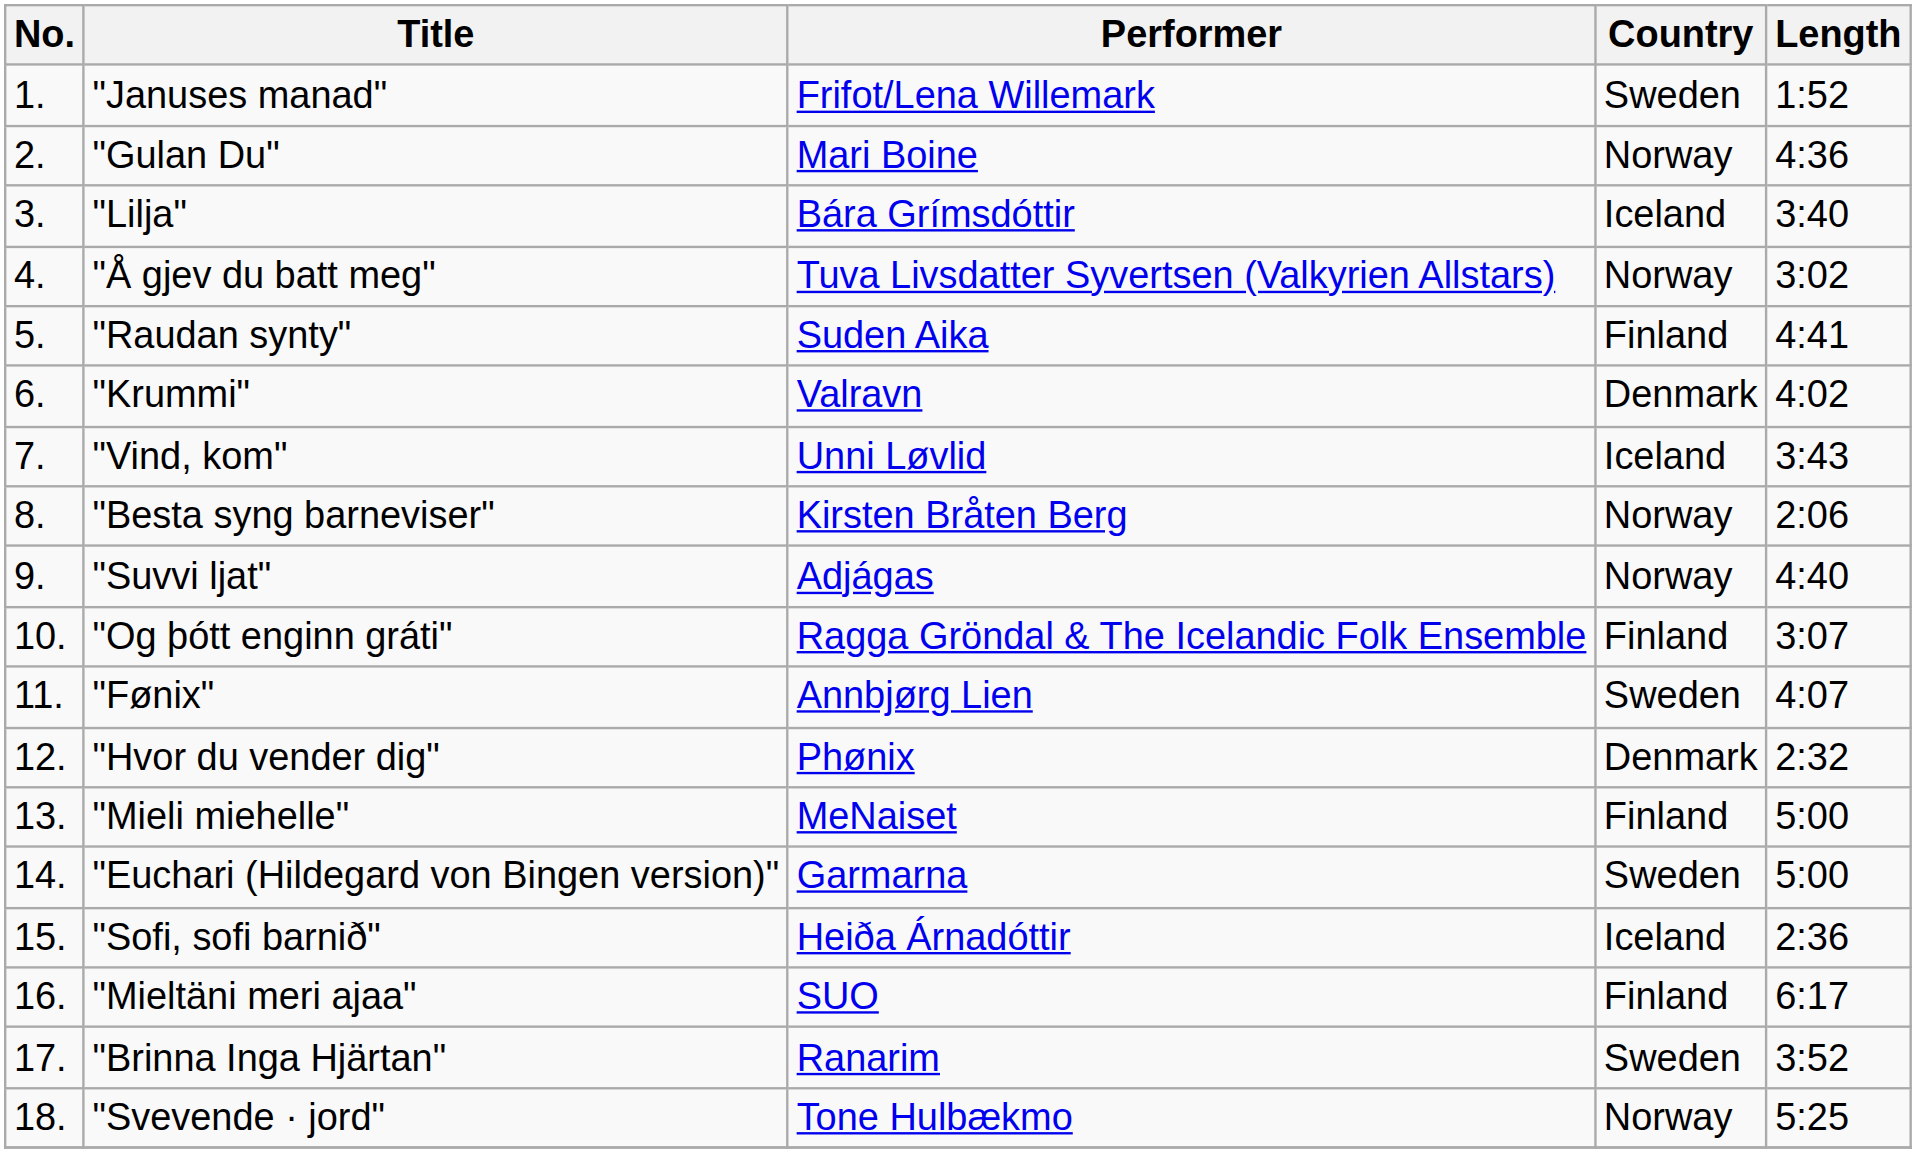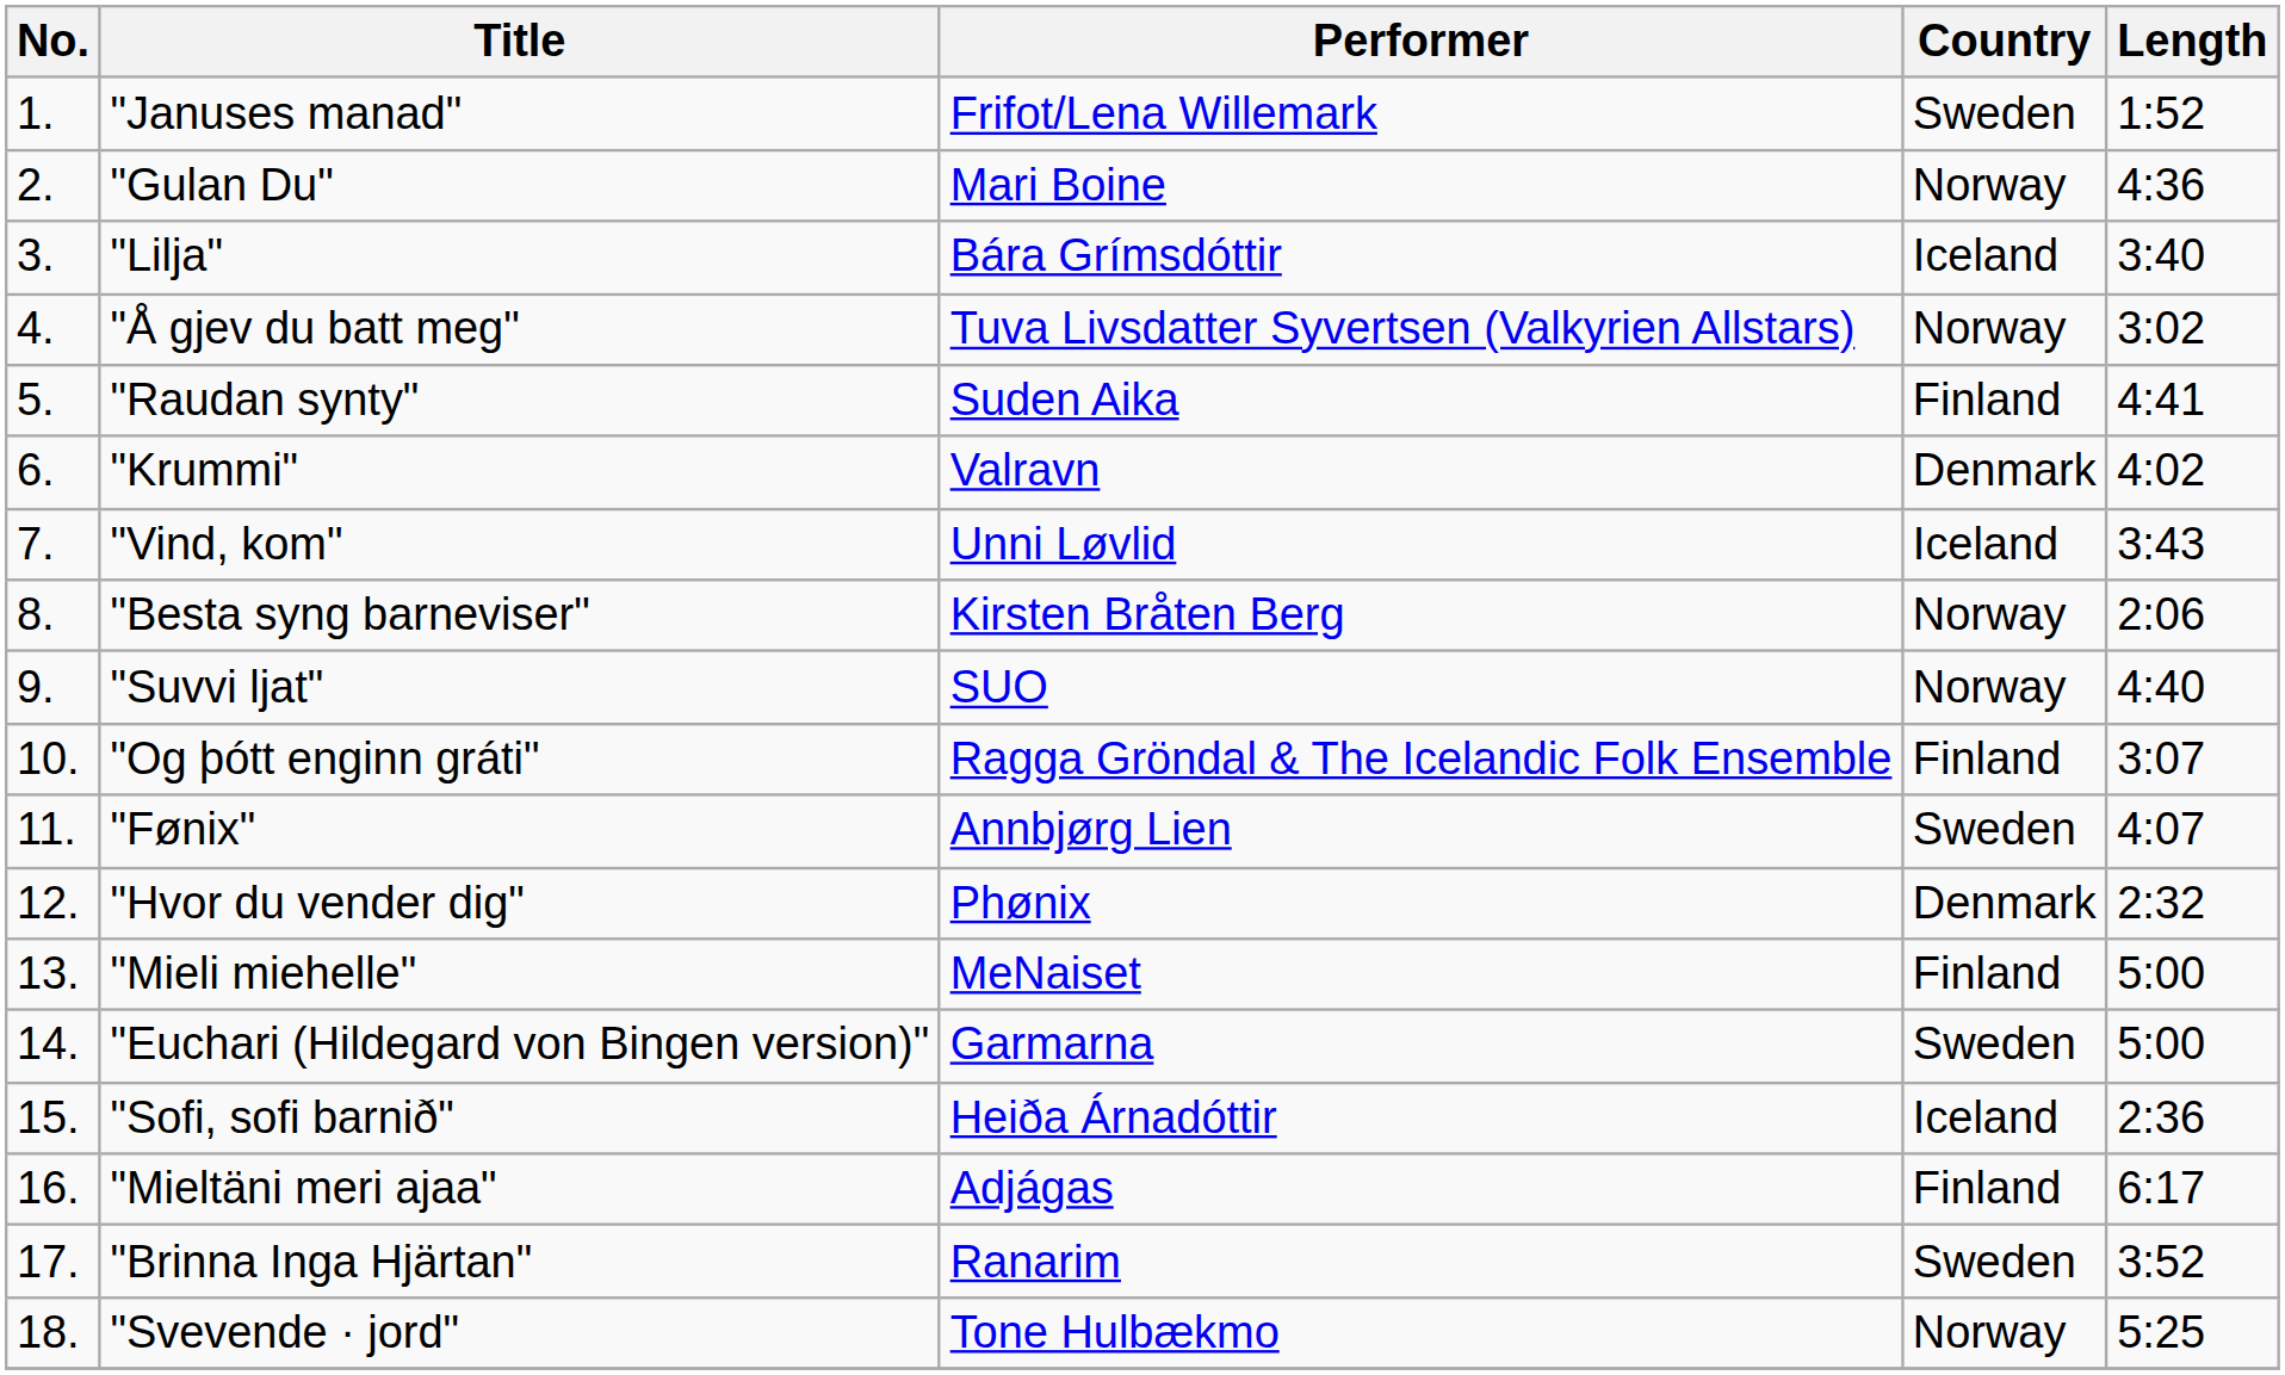 <table class="wikitable" border="1">
 <tr>
 <th>No.</th>
 <th>Title</th>
 <th>Performer</th>
 <th>Country</th>
 <th>Length</th>
 </tr>
 <tr>
 <td>1.</td>
 <td>"Januses manad"</td>
 <td><a href='#'>Frifot/Lena Willemark</a></td>
 <td>Sweden</td>
 <td>1:52</td>
 </tr>
 <tr>
 <td>2.</td>
 <td>"Gulan Du"</td>
 <td><a href='#'>Mari Boine</a></td>
 <td>Norway</td>
 <td>4:36</td>
 </tr>
 <tr>
 <td>3.</td>
 <td>"Lilja"</td>
 <td><a href='#'>Bára Grímsdóttir</a></td>
 <td>Iceland</td>
 <td>3:40</td>
 </tr>
 <tr>
 <td>4.</td>
 <td>"Å gjev du batt meg"</td>
 <td><a href='#'>Tuva Livsdatter Syvertsen (Valkyrien Allstars)</a></td>
 <td>Norway</td>
 <td>3:02</td>
 </tr>
 <tr>
 <td>5.</td>
 <td>"Raudan synty"</td>
 <td><a href='#'>Suden Aika</a></td>
 <td>Finland</td>
 <td>4:41</td>
 </tr>
 <tr>
 <td>6.</td>
 <td>"Krummi"</td>
 <td><a href='#'>Valravn</a></td>
 <td>Denmark</td>
 <td>4:02</td>
 </tr>
 <tr>
 <td>7.</td>
 <td>"Vind, kom"</td>
 <td><a href='#'>Unni Løvlid</a></td>
 <td>Iceland</td>
 <td>3:43</td>
 </tr>
 <tr>
 <td>8.</td>
 <td>"Besta syng barneviser"</td>
 <td><a href='#'>Kirsten Bråten Berg</a></td>
 <td>Norway</td>
 <td>2:06</td>
 </tr>
 <tr>
 <td>9.</td>
 <td>"Suvvi ljat"</td>
-<td><a href='#'>Adjágas</a></td>
+<td><a href='#'>SUO</a></td>
 <td>Norway</td>
 <td>4:40</td>
 </tr>
 <tr>
 <td>10.</td>
 <td>"Og þótt enginn gráti"</td>
 <td><a href='#'>Ragga Gröndal & The Icelandic Folk Ensemble</a></td>
 <td>Finland</td>
 <td>3:07</td>
 </tr>
 <tr>
 <td>11.</td>
 <td>"Fønix"</td>
 <td><a href='#'>Annbjørg Lien</a></td>
 <td>Sweden</td>
 <td>4:07</td>
 </tr>
 <tr>
 <td>12.</td>
 <td>"Hvor du vender dig"</td>
 <td><a href='#'>Phønix</a></td>
 <td>Denmark</td>
 <td>2:32</td>
 </tr>
 <tr>
 <td>13.</td>
 <td>"Mieli miehelle"</td>
 <td><a href='#'>MeNaiset</a></td>
 <td>Finland</td>
 <td>5:00</td>
 </tr>
 <tr>
 <td>14.</td>
 <td>"Euchari (Hildegard von Bingen version)"</td>
 <td><a href='#'>Garmarna</a></td>
 <td>Sweden</td>
 <td>5:00</td>
 </tr>
 <tr>
 <td>15.</td>
 <td>"Sofi, sofi barnið"</td>
 <td><a href='#'>Heiða Árnadóttir</a></td>
 <td>Iceland</td>
 <td>2:36</td>
 </tr>
 <tr>
 <td>16.</td>
 <td>"Mieltäni meri ajaa"</td>
-<td><a href='#'>SUO</a></td>
+<td><a href='#'>Adjágas</a></td>
 <td>Finland</td>
 <td>6:17</td>
 </tr>
 <tr>
 <td>17.</td>
 <td>"Brinna Inga Hjärtan"</td>
 <td><a href='#'>Ranarim</a></td>
 <td>Sweden</td>
 <td>3:52</td>
 </tr>
 <tr>
 <td>18.</td>
 <td>"Svevende · jord"</td>
 <td><a href='#'>Tone Hulbækmo</a></td>
 <td>Norway</td>
 <td>5:25</td>
 </tr>
 <tr>
 </tr>
 </table>
